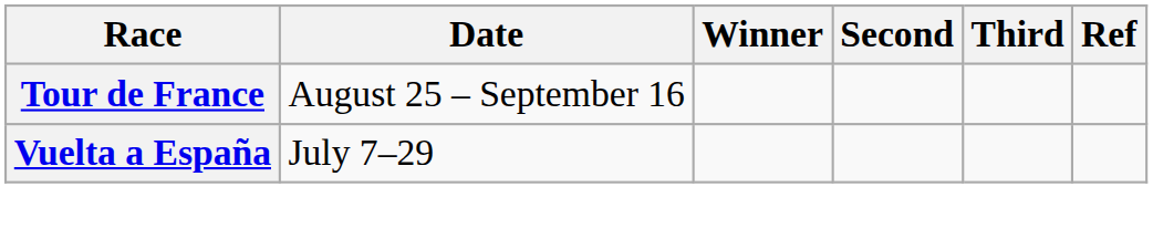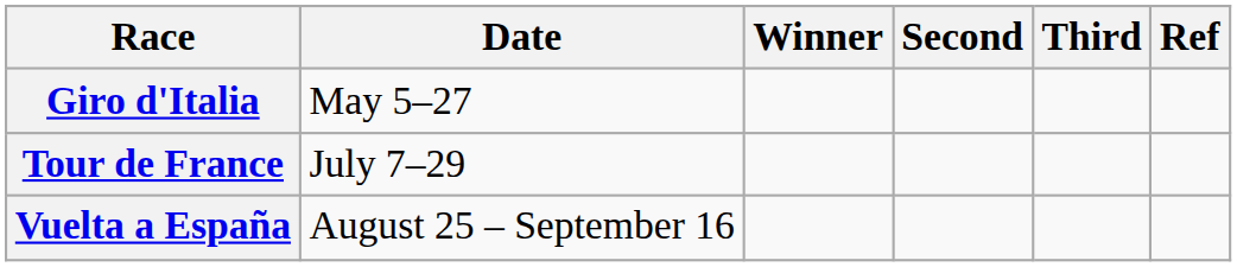 <table class="wikitable plainrowheaders">
 <tr>
 <th>Race</th>
 <th>Date</th>
 <th>Winner</th>
 <th>Second</th>
 <th>Third</th>
 <th>Ref</th>
 </tr>
 <tr>
+<th scope=row> <a href='#'>Giro d'Italia</a></th>
+<td>May 5–27</td>
+<td></td>
+<td></td>
+<td></td>
+<td></td>
+</tr>
+<tr>
 <th scope=row> <a href='#'>Tour de France</a></th>
-<td>August 25 – September 16</td>
+<td>July 7–29</td>
 <td></td>
 <td></td>
 <td></td>
 <td></td>
 </tr>
 <tr>
 <th scope=row> <a href='#'>Vuelta a España</a></th>
-<td>July 7–29</td>
+<td>August 25 – September 16</td>
 <td></td>
 <td></td>
 <td></td>
 <td></td>
 </tr>
 </table>
